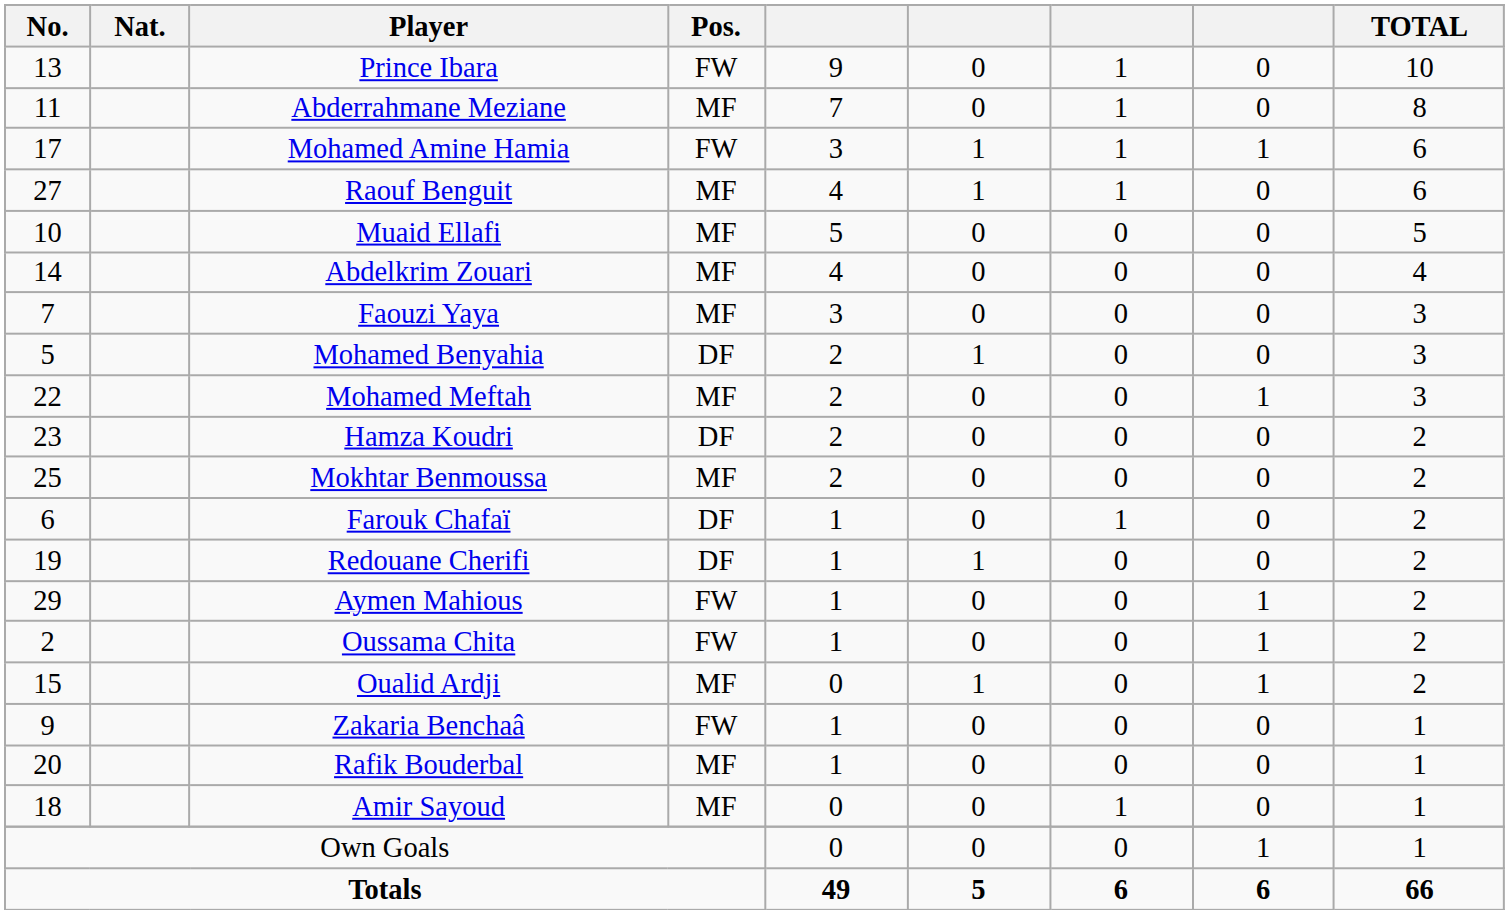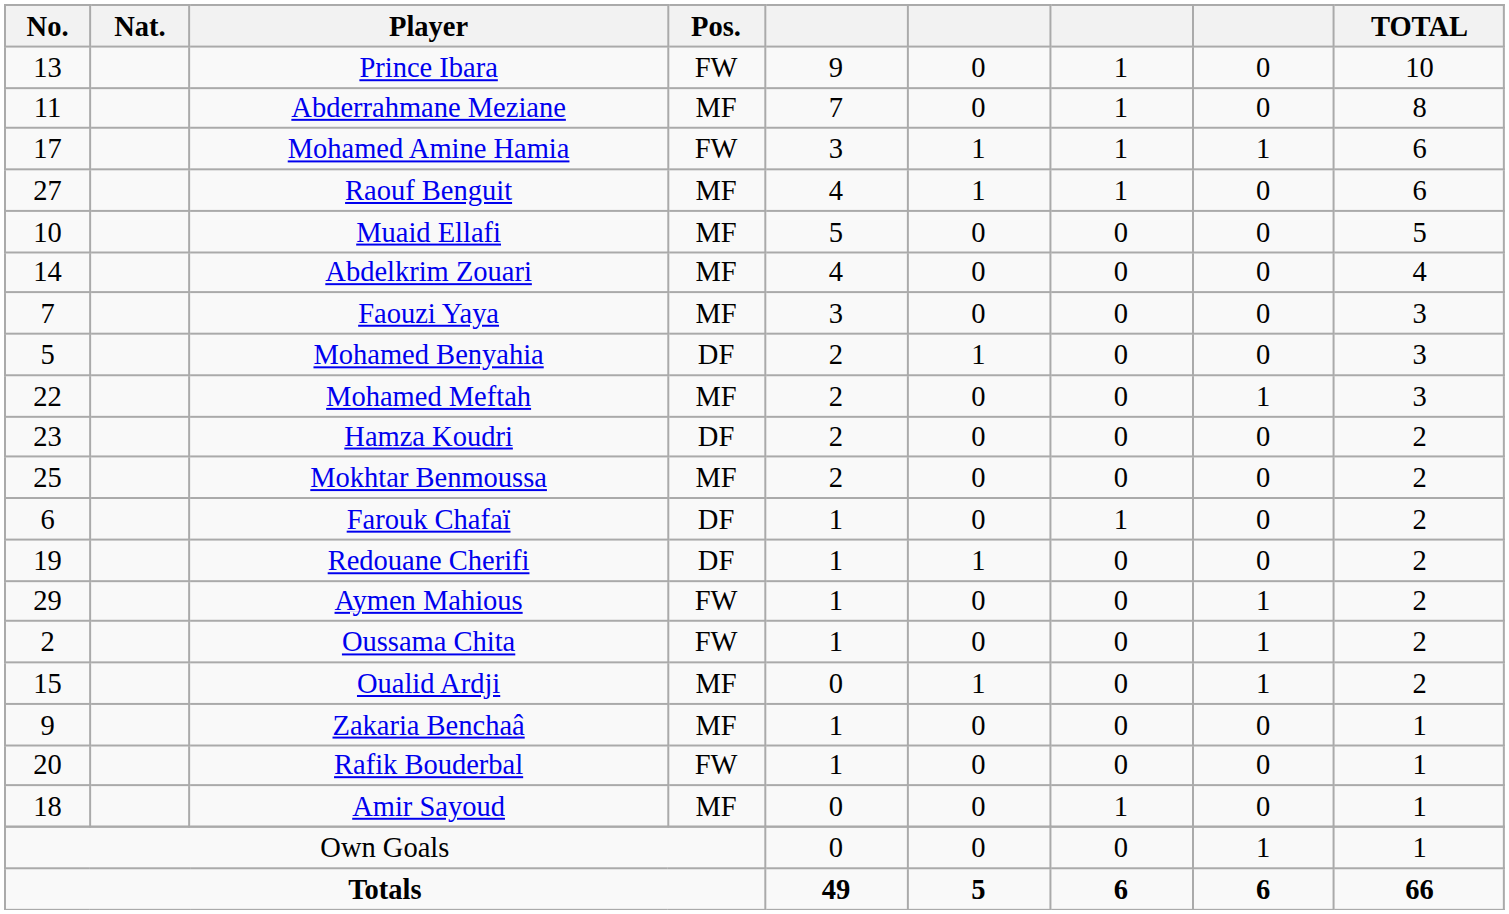 <table class="wikitable sortable alternance"  style="font-size:90%; text-align:center; line-height:14px; width:60%;">
 <tr>
 <th width=10>No.</th>
 <th width=10>Nat.</th>
 <th width=150>Player</th>
 <th width=10>Pos.</th>
 <th width=40></th>
 <th width=40></th>
 <th width=40></th>
 <th width=40></th>
 <th width=10>TOTAL</th>
 </tr>
 <tr>
 <td>13</td>
 <td></td>
 <td><a href='#'>Prince Ibara</a></td>
 <td>FW</td>
 <td>9</td>
 <td>0</td>
 <td>1</td>
 <td>0</td>
 <td>10</td>
 </tr>
 <tr>
 <td>11</td>
 <td></td>
 <td><a href='#'>Abderrahmane Meziane</a></td>
 <td>MF</td>
 <td>7</td>
 <td>0</td>
 <td>1</td>
 <td>0</td>
 <td>8</td>
 </tr>
 <tr>
 <td>17</td>
 <td></td>
 <td><a href='#'>Mohamed Amine Hamia</a></td>
 <td>FW</td>
 <td>3</td>
 <td>1</td>
 <td>1</td>
 <td>1</td>
 <td>6</td>
 </tr>
 <tr>
 <td>27</td>
 <td></td>
 <td><a href='#'>Raouf Benguit</a></td>
 <td>MF</td>
 <td>4</td>
 <td>1</td>
 <td>1</td>
 <td>0</td>
 <td>6</td>
 </tr>
 <tr>
 <td>10</td>
 <td></td>
 <td><a href='#'>Muaid Ellafi</a></td>
 <td>MF</td>
 <td>5</td>
 <td>0</td>
 <td>0</td>
 <td>0</td>
 <td>5</td>
 </tr>
 <tr>
 <td>14</td>
 <td></td>
 <td><a href='#'>Abdelkrim Zouari</a></td>
 <td>MF</td>
 <td>4</td>
 <td>0</td>
 <td>0</td>
 <td>0</td>
 <td>4</td>
 </tr>
 <tr>
 <td>7</td>
 <td></td>
 <td><a href='#'>Faouzi Yaya</a></td>
 <td>MF</td>
 <td>3</td>
 <td>0</td>
 <td>0</td>
 <td>0</td>
 <td>3</td>
 </tr>
 <tr>
 <td>5</td>
 <td></td>
 <td><a href='#'>Mohamed Benyahia</a></td>
 <td>DF</td>
 <td>2</td>
 <td>1</td>
 <td>0</td>
 <td>0</td>
 <td>3</td>
 </tr>
 <tr>
 <td>22</td>
 <td></td>
 <td><a href='#'>Mohamed Meftah</a></td>
 <td>MF</td>
 <td>2</td>
 <td>0</td>
 <td>0</td>
 <td>1</td>
 <td>3</td>
 </tr>
 <tr>
 <td>23</td>
 <td></td>
 <td><a href='#'>Hamza Koudri</a></td>
 <td>DF</td>
 <td>2</td>
 <td>0</td>
 <td>0</td>
 <td>0</td>
 <td>2</td>
 </tr>
 <tr>
 <td>25</td>
 <td></td>
 <td><a href='#'>Mokhtar Benmoussa</a></td>
 <td>MF</td>
 <td>2</td>
 <td>0</td>
 <td>0</td>
 <td>0</td>
 <td>2</td>
 </tr>
 <tr>
 <td>6</td>
 <td></td>
 <td><a href='#'>Farouk Chafaï</a></td>
 <td>DF</td>
 <td>1</td>
 <td>0</td>
 <td>1</td>
 <td>0</td>
 <td>2</td>
 </tr>
 <tr>
 <td>19</td>
 <td></td>
 <td><a href='#'>Redouane Cherifi</a></td>
 <td>DF</td>
 <td>1</td>
 <td>1</td>
 <td>0</td>
 <td>0</td>
 <td>2</td>
 </tr>
 <tr>
 <td>29</td>
 <td></td>
 <td><a href='#'>Aymen Mahious</a></td>
 <td>FW</td>
 <td>1</td>
 <td>0</td>
 <td>0</td>
 <td>1</td>
 <td>2</td>
 </tr>
 <tr>
 <td>2</td>
 <td></td>
 <td><a href='#'>Oussama Chita</a></td>
 <td>FW</td>
 <td>1</td>
 <td>0</td>
 <td>0</td>
 <td>1</td>
 <td>2</td>
 </tr>
 <tr>
 <td>15</td>
 <td></td>
 <td><a href='#'>Oualid Ardji</a></td>
 <td>MF</td>
 <td>0</td>
 <td>1</td>
 <td>0</td>
 <td>1</td>
 <td>2</td>
 </tr>
 <tr>
 <td>9</td>
 <td></td>
 <td><a href='#'>Zakaria Benchaâ</a></td>
-<td>FW</td>
+<td>MF</td>
 <td>1</td>
 <td>0</td>
 <td>0</td>
 <td>0</td>
 <td>1</td>
 </tr>
 <tr>
 <td>20</td>
 <td></td>
 <td><a href='#'>Rafik Bouderbal</a></td>
-<td>MF</td>
+<td>FW</td>
 <td>1</td>
 <td>0</td>
 <td>0</td>
 <td>0</td>
 <td>1</td>
 </tr>
 <tr>
 <td>18</td>
 <td></td>
 <td><a href='#'>Amir Sayoud</a></td>
 <td>MF</td>
 <td>0</td>
 <td>0</td>
 <td>1</td>
 <td>0</td>
 <td>1</td>
 </tr>
 <tr>
 </tr>
 <tr class="sortbottom">
 <td colspan="4">Own Goals</td>
 <td>0</td>
 <td>0</td>
 <td>0</td>
 <td>1</td>
 <td>1</td>
 </tr>
 <tr class="sortbottom">
 <td colspan="4"><strong>Totals</strong></td>
 <td><strong>49</strong></td>
 <td><strong>5</strong></td>
 <td><strong>6</strong></td>
 <td><strong>6</strong></td>
 <td><strong>66</strong></td>
 </tr>
 </table>
